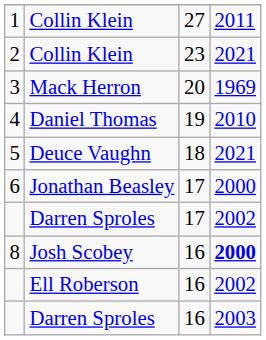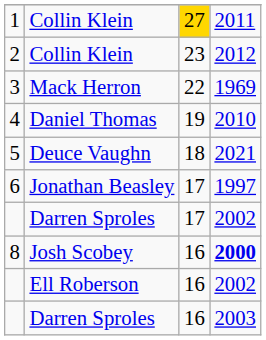 <table class="wikitable">
 <tr>
 </tr>
 <tr>
 <td>1</td>
 <td><a href='#'>Collin Klein</a></td>
-<td>27</td>
+<td style="background: gold;">27</td>
 <td><a href='#'>2011</a></td>
 </tr>
 <tr>
 <td>2</td>
 <td><a href='#'>Collin Klein</a></td>
 <td>23</td>
-<td><a href='#'>2021</a></td>
+<td><a href='#'>2012</a></td>
 </tr>
 <tr>
 <td>3</td>
 <td><a href='#'>Mack Herron</a></td>
-<td>20</td>
+<td>22</td>
 <td><a href='#'>1969</a></td>
 </tr>
 <tr>
 <td>4</td>
 <td><a href='#'>Daniel Thomas</a></td>
 <td>19</td>
 <td><a href='#'>2010</a></td>
 </tr>
 <tr>
 <td>5</td>
 <td><a href='#'>Deuce Vaughn</a></td>
 <td>18</td>
 <td><a href='#'>2021</a></td>
 </tr>
 <tr>
 <td>6</td>
 <td><a href='#'>Jonathan Beasley</a></td>
 <td>17</td>
-<td><a href='#'>2000</a></td>
+<td><a href='#'>1997</a></td>
 </tr>
 <tr>
 <td></td>
 <td><a href='#'>Darren Sproles</a></td>
 <td>17</td>
 <td><a href='#'>2002</a></td>
 </tr>
 <tr>
 <td>8</td>
 <td><a href='#'>Josh Scobey</a></td>
 <td>16</td>
 <td><strong><a href='#'>2000</a></strong></td>
 </tr>
 <tr>
 <td></td>
 <td><a href='#'>Ell Roberson</a></td>
 <td>16</td>
 <td><a href='#'>2002</a></td>
 </tr>
 <tr>
 <td></td>
 <td><a href='#'>Darren Sproles</a></td>
 <td>16</td>
 <td><a href='#'>2003</a></td>
 </tr>
 </table>
